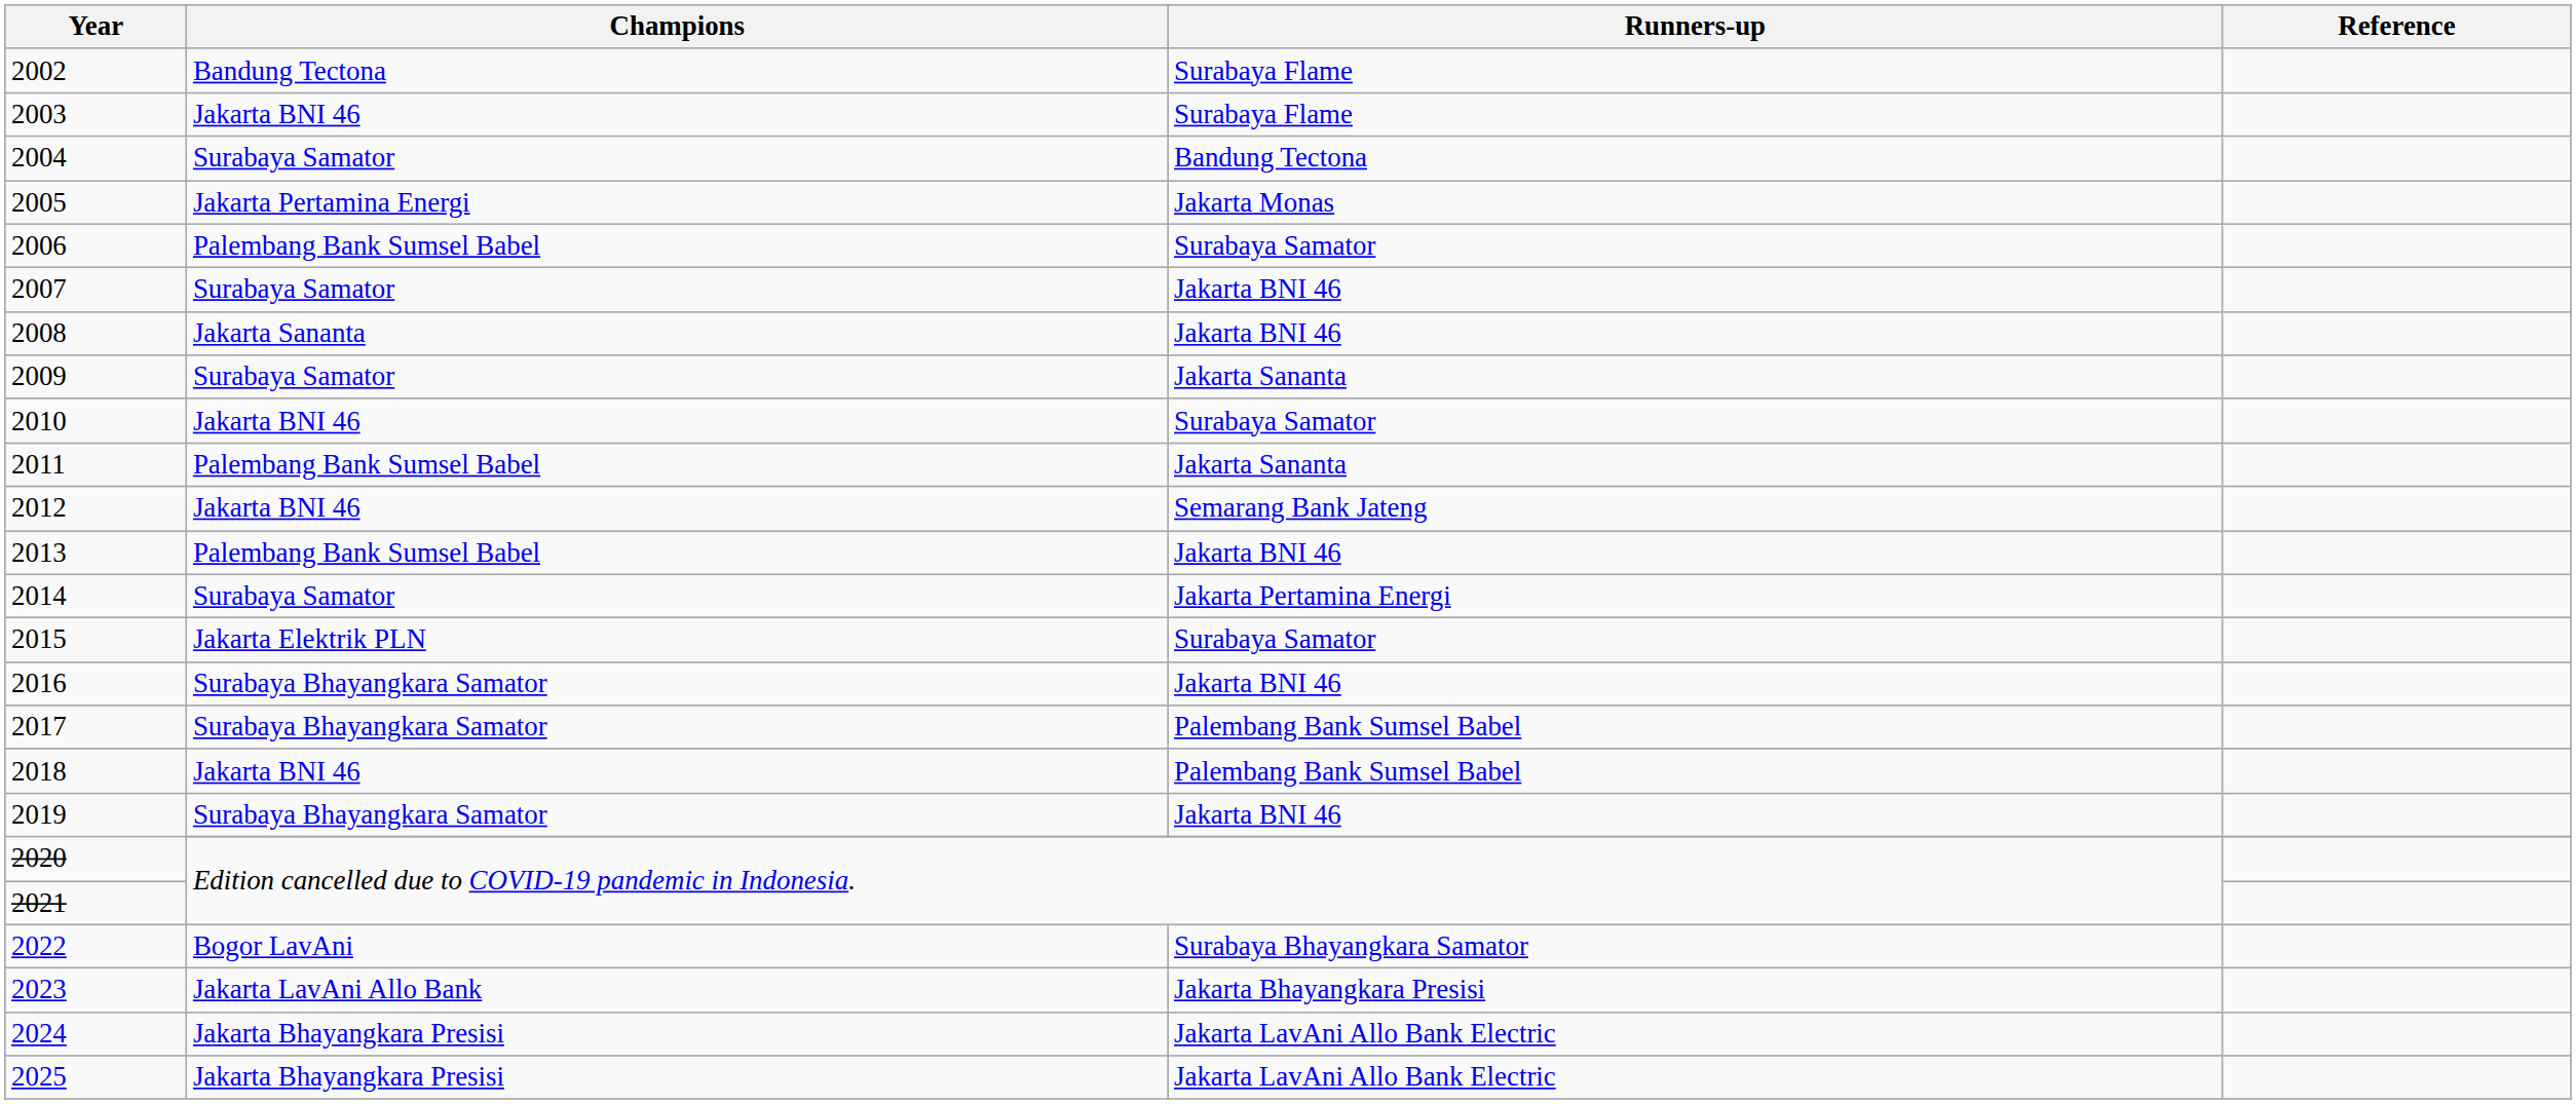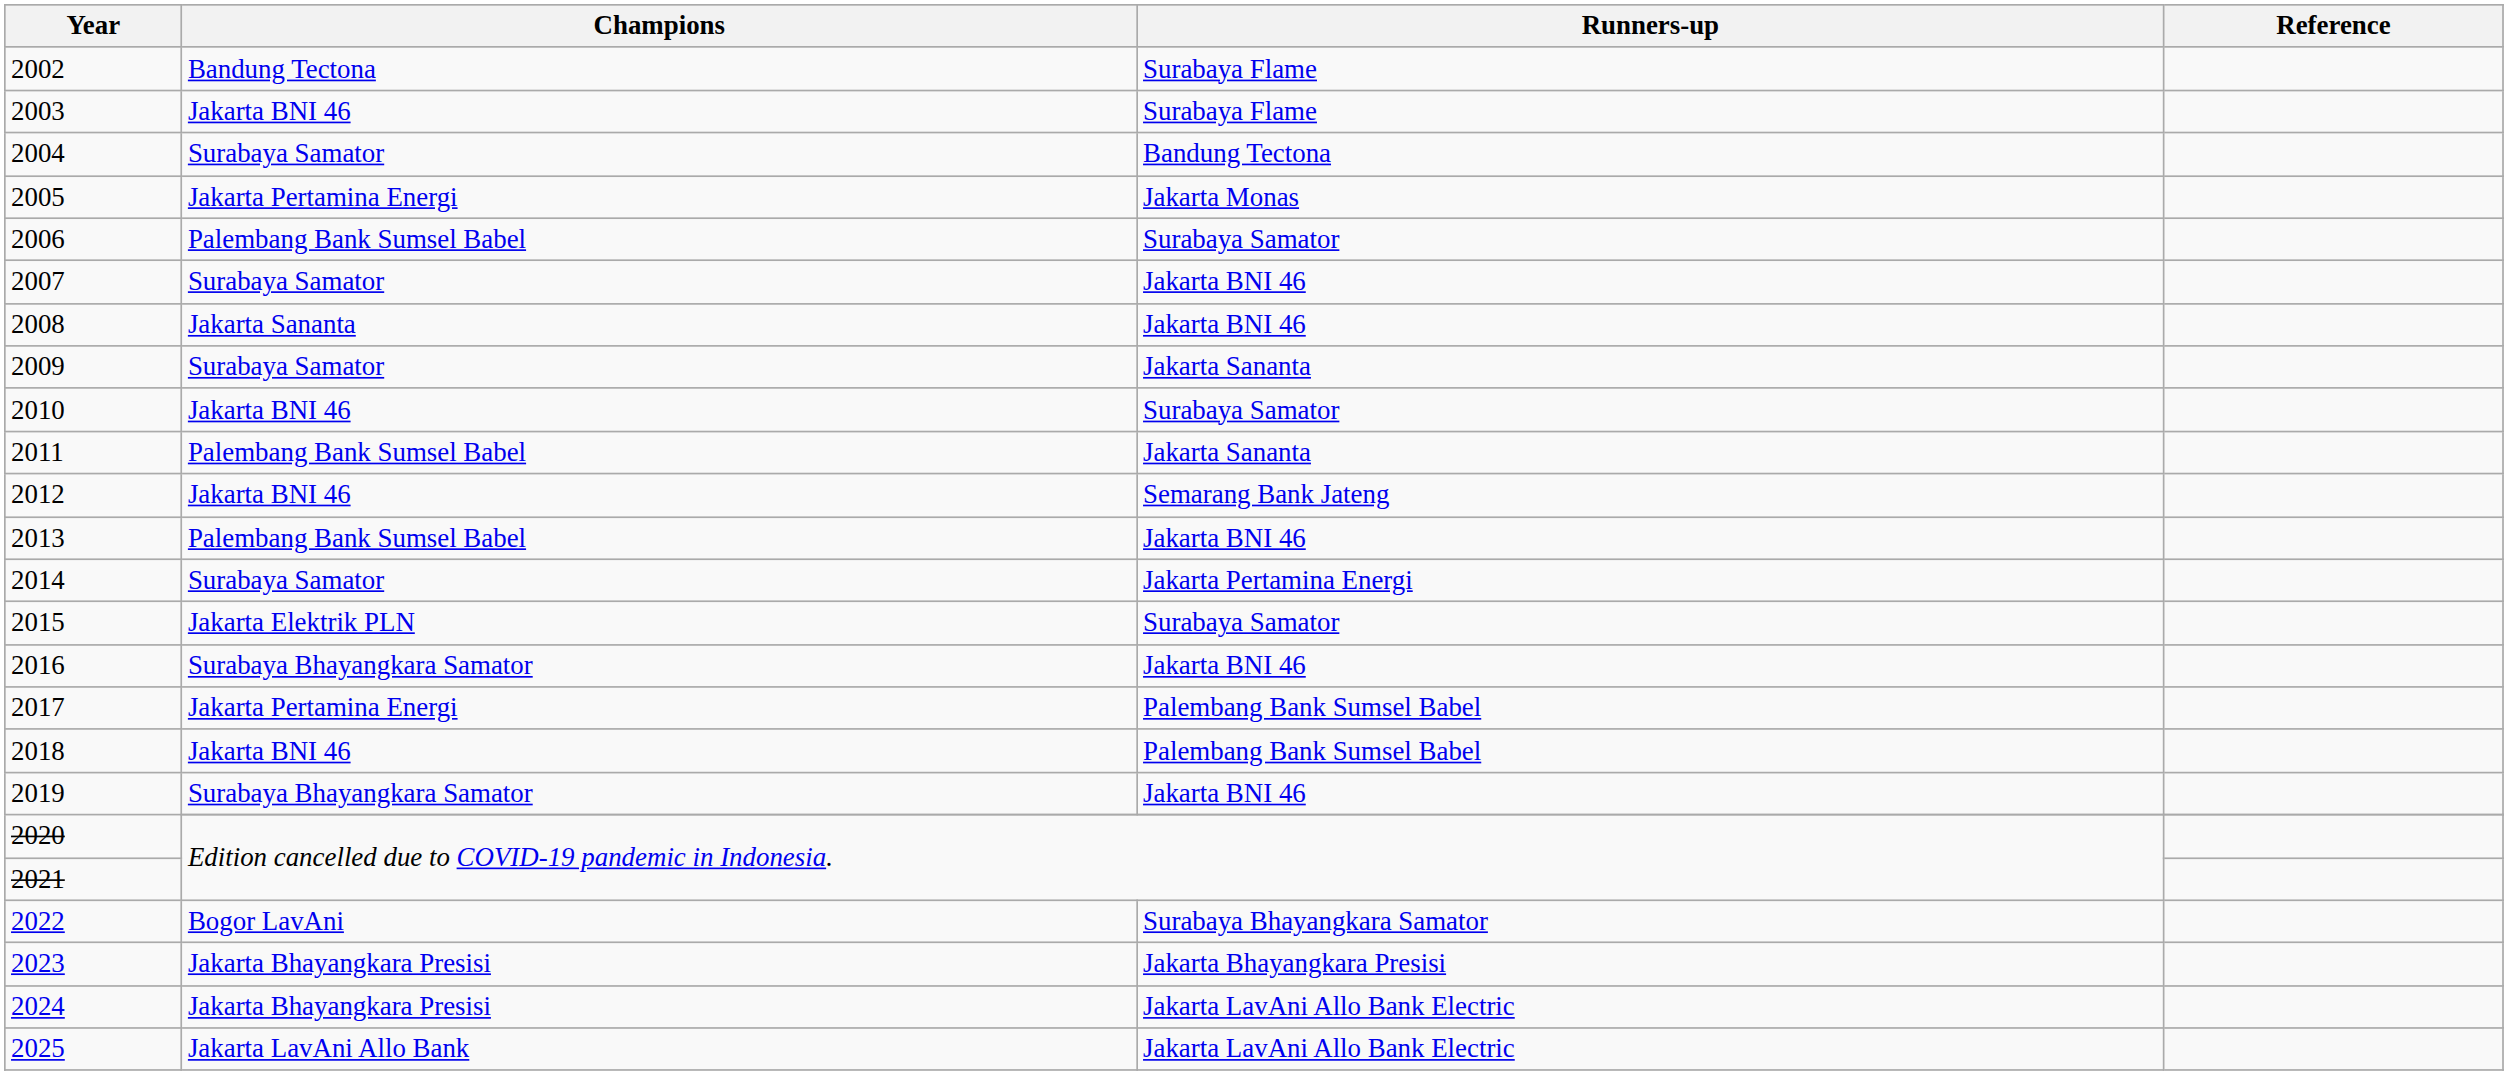 <table class="wikitable sortable" style="width:75%;">
 <tr style="background:#efefef;">
 <th>Year</th>
 <th>Champions</th>
 <th>Runners-up</th>
 <th>Reference</th>
 </tr>
 <tr>
 <td>2002</td>
 <td><a href='#'>Bandung Tectona</a></td>
 <td><a href='#'>Surabaya Flame</a></td>
 <td></td>
 </tr>
 <tr>
 <td>2003</td>
 <td><a href='#'>Jakarta BNI 46</a></td>
 <td><a href='#'>Surabaya Flame</a></td>
 <td></td>
 </tr>
 <tr>
 <td>2004</td>
 <td><a href='#'>Surabaya Samator</a></td>
 <td><a href='#'>Bandung Tectona</a></td>
 <td></td>
 </tr>
 <tr>
 <td>2005</td>
 <td><a href='#'>Jakarta Pertamina Energi</a></td>
 <td><a href='#'>Jakarta Monas</a></td>
 <td></td>
 </tr>
 <tr>
 <td>2006</td>
 <td><a href='#'>Palembang Bank Sumsel Babel</a></td>
 <td><a href='#'>Surabaya Samator</a></td>
 <td></td>
 </tr>
 <tr>
 <td>2007</td>
 <td><a href='#'>Surabaya Samator</a></td>
 <td><a href='#'>Jakarta BNI 46</a></td>
 <td></td>
 </tr>
 <tr>
 <td>2008</td>
 <td><a href='#'>Jakarta Sananta</a></td>
 <td><a href='#'>Jakarta BNI 46</a></td>
 <td></td>
 </tr>
 <tr>
 <td>2009</td>
 <td><a href='#'>Surabaya Samator</a></td>
 <td><a href='#'>Jakarta Sananta</a></td>
 <td></td>
 </tr>
 <tr>
 <td>2010</td>
 <td><a href='#'>Jakarta BNI 46</a></td>
 <td><a href='#'>Surabaya Samator</a></td>
 <td></td>
 </tr>
 <tr>
 <td>2011</td>
 <td><a href='#'>Palembang Bank Sumsel Babel</a></td>
 <td><a href='#'>Jakarta Sananta</a></td>
 <td></td>
 </tr>
 <tr>
 <td>2012</td>
 <td><a href='#'>Jakarta BNI 46</a></td>
 <td><a href='#'>Semarang Bank Jateng</a></td>
 <td></td>
 </tr>
 <tr>
 <td>2013</td>
 <td><a href='#'>Palembang Bank Sumsel Babel</a></td>
 <td><a href='#'>Jakarta BNI 46</a></td>
 <td></td>
 </tr>
 <tr>
 <td>2014</td>
 <td><a href='#'>Surabaya Samator</a></td>
 <td><a href='#'>Jakarta Pertamina Energi</a></td>
 <td></td>
 </tr>
 <tr>
 <td>2015</td>
 <td><a href='#'>Jakarta Elektrik PLN</a></td>
 <td><a href='#'>Surabaya Samator</a></td>
 <td></td>
 </tr>
 <tr>
 <td>2016</td>
 <td><a href='#'>Surabaya Bhayangkara Samator</a></td>
 <td><a href='#'>Jakarta BNI 46</a></td>
 <td></td>
 </tr>
 <tr>
 <td>2017</td>
-<td><a href='#'>Surabaya Bhayangkara Samator</a></td>
+<td><a href='#'>Jakarta Pertamina Energi</a></td>
 <td><a href='#'>Palembang Bank Sumsel Babel</a></td>
 <td></td>
 </tr>
 <tr>
 <td>2018</td>
 <td><a href='#'>Jakarta BNI 46</a></td>
 <td><a href='#'>Palembang Bank Sumsel Babel</a></td>
 <td></td>
 </tr>
 <tr>
 <td>2019</td>
 <td><a href='#'>Surabaya Bhayangkara Samator</a></td>
 <td><a href='#'>Jakarta BNI 46</a></td>
 <td></td>
 </tr>
 <tr>
 <td rowspan="2"><s>2020</s></td>
 </tr>
 <tr>
 <td colspan="2" rowspan="2"><em>Edition cancelled due to <a href='#'>COVID-19 pandemic in Indonesia</a>.</em></td>
 <td></td>
 </tr>
 <tr>
 <td><s>2021</s></td>
 <td></td>
 </tr>
 <tr>
 <td><a href='#'>2022</a></td>
 <td><a href='#'>Bogor LavAni</a></td>
 <td><a href='#'>Surabaya Bhayangkara Samator</a></td>
 <td></td>
 </tr>
 <tr>
 <td><a href='#'>2023</a></td>
-<td><a href='#'>Jakarta LavAni Allo Bank</a></td>
+<td><a href='#'>Jakarta Bhayangkara Presisi</a></td>
 <td><a href='#'>Jakarta Bhayangkara Presisi</a></td>
 <td></td>
 </tr>
 <tr>
 <td><a href='#'>2024</a></td>
 <td><a href='#'>Jakarta Bhayangkara Presisi</a></td>
 <td><a href='#'>Jakarta LavAni Allo Bank Electric</a></td>
 <td></td>
 </tr>
 <tr>
 <td><a href='#'>2025</a></td>
-<td><a href='#'>Jakarta Bhayangkara Presisi</a></td>
+<td><a href='#'>Jakarta LavAni Allo Bank</a></td>
 <td><a href='#'>Jakarta LavAni Allo Bank Electric</a></td>
 <td></td>
 </tr>
 </table>
